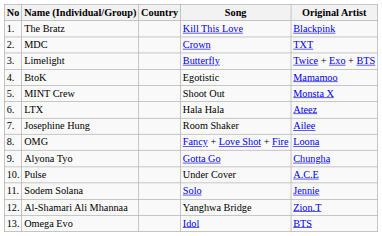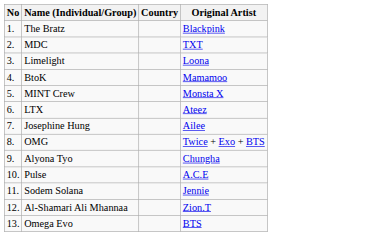 <table class="wikitable">
 <tr>
 <th>No</th>
 <th>Name (Individual/Group)</th>
 <th>Country</th>
-<th>Song</th>
 <th>Original Artist</th>
 </tr>
 <tr>
 <td>1.</td>
 <td>The Bratz</td>
 <td></td>
-<td><a href='#'>Kill This Love</a></td>
 <td><a href='#'>Blackpink</a></td>
 </tr>
 <tr>
 <td>2.</td>
 <td>MDC</td>
 <td></td>
-<td><a href='#'>Crown</a></td>
 <td><a href='#'>TXT</a></td>
 </tr>
 <tr>
 <td>3.</td>
 <td>Limelight</td>
 <td></td>
-<td><a href='#'>Butterfly</a></td>
-<td><a href='#'>Twice</a> + <a href='#'>Exo</a> + <a href='#'>BTS</a></td>
+<td><a href='#'>Loona</a></td>
 </tr>
 <tr>
 <td>4.</td>
 <td>BtoK</td>
 <td></td>
-<td>Egotistic</td>
 <td><a href='#'>Mamamoo</a></td>
 </tr>
 <tr>
 <td>5.</td>
 <td>MINT Crew</td>
 <td></td>
-<td>Shoot Out</td>
 <td><a href='#'>Monsta X</a></td>
 </tr>
 <tr>
 <td>6.</td>
 <td>LTX</td>
 <td></td>
-<td>Hala Hala</td>
 <td><a href='#'>Ateez</a></td>
 </tr>
 <tr>
 <td>7.</td>
 <td>Josephine Hung</td>
 <td></td>
-<td>Room Shaker</td>
 <td><a href='#'>Ailee</a></td>
 </tr>
 <tr>
 <td>8.</td>
 <td>OMG</td>
 <td></td>
-<td><a href='#'>Fancy</a> + <a href='#'>Love Shot</a> + <a href='#'>Fire</a></td>
-<td><a href='#'>Loona</a></td>
+<td><a href='#'>Twice</a> + <a href='#'>Exo</a> + <a href='#'>BTS</a></td>
 </tr>
 <tr>
 <td>9.</td>
 <td>Alyona Tyo</td>
 <td></td>
-<td><a href='#'>Gotta Go</a></td>
 <td><a href='#'>Chungha</a></td>
 </tr>
 <tr>
 <td>10.</td>
 <td>Pulse</td>
 <td></td>
-<td>Under Cover</td>
 <td><a href='#'>A.C.E</a></td>
 </tr>
 <tr>
 <td>11.</td>
 <td>Sodem Solana</td>
 <td></td>
-<td><a href='#'>Solo</a></td>
 <td><a href='#'>Jennie</a></td>
 </tr>
 <tr>
 <td>12.</td>
 <td>Al-Shamari Ali Mhannaa</td>
 <td></td>
-<td>Yanghwa Bridge</td>
 <td><a href='#'>Zion.T</a></td>
 </tr>
 <tr>
 <td>13.</td>
 <td>Omega Evo</td>
 <td></td>
-<td><a href='#'>Idol</a></td>
 <td><a href='#'>BTS</a></td>
 </tr>
 </table>
